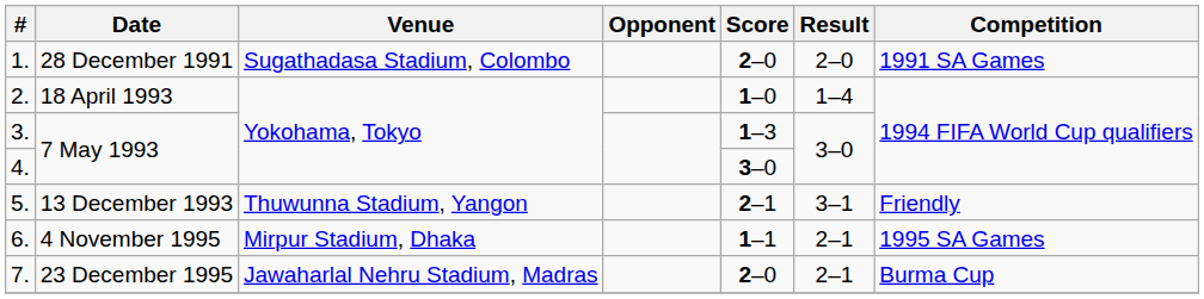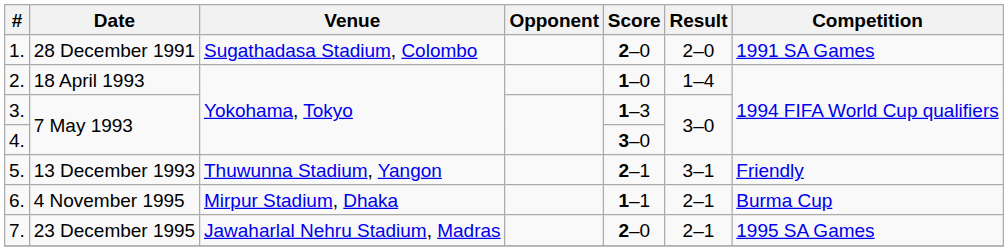 <table class="wikitable" style="font-size:95%">
 <tr>
 <th>#</th>
 <th>Date</th>
 <th>Venue</th>
 <th>Opponent</th>
 <th>Score</th>
 <th>Result</th>
 <th>Competition</th>
 </tr>
 <tr>
 <td>1.</td>
 <td>28 December 1991</td>
 <td><a href='#'>Sugathadasa Stadium</a>, <a href='#'>Colombo</a></td>
 <td></td>
 <td style="text-align:center;"><strong>2</strong>–0</td>
 <td style="text-align:center;">2–0</td>
 <td><a href='#'>1991 SA Games</a></td>
 </tr>
 <tr>
 <td>2.</td>
 <td>18 April 1993</td>
 <td rowspan=3><a href='#'>Yokohama</a>, <a href='#'>Tokyo</a></td>
 <td></td>
 <td style="text-align:center;"><strong>1</strong>–0</td>
 <td style="text-align:center;">1–4</td>
 <td rowspan=3><a href='#'>1994 FIFA World Cup qualifiers</a></td>
 </tr>
 <tr>
 <td>3.</td>
 <td rowspan=2>7 May 1993</td>
 <td rowspan=2></td>
 <td style="text-align:center;"><strong>1</strong>–3</td>
 <td rowspan=2 style="text-align:center;">3–0</td>
 </tr>
 <tr>
 <td>4.</td>
 <td style="text-align:center;"><strong>3</strong>–0</td>
 </tr>
 <tr>
 <td>5.</td>
 <td>13 December 1993</td>
 <td><a href='#'>Thuwunna Stadium</a>, <a href='#'>Yangon</a></td>
 <td></td>
 <td style="text-align:center;"><strong>2</strong>–1</td>
 <td style="text-align:center;">3–1</td>
 <td><a href='#'>Friendly</a></td>
 </tr>
 <tr>
 <td>6.</td>
 <td>4 November 1995</td>
 <td><a href='#'>Mirpur Stadium</a>, <a href='#'>Dhaka</a></td>
 <td></td>
 <td style="text-align:center;"><strong>1</strong>–1</td>
 <td style="text-align:center;">2–1</td>
-<td><a href='#'>1995 SA Games</a></td>
+<td><a href='#'>Burma Cup</a></td>
 </tr>
 <tr>
 <td>7.</td>
 <td>23 December 1995</td>
 <td><a href='#'>Jawaharlal Nehru Stadium</a>, <a href='#'>Madras</a></td>
 <td></td>
 <td style="text-align:center;"><strong>2</strong>–0</td>
 <td style="text-align:center;">2–1</td>
-<td><a href='#'>Burma Cup</a></td>
+<td><a href='#'>1995 SA Games</a></td>
 </tr>
 <tr>
 </tr>
 </table>
